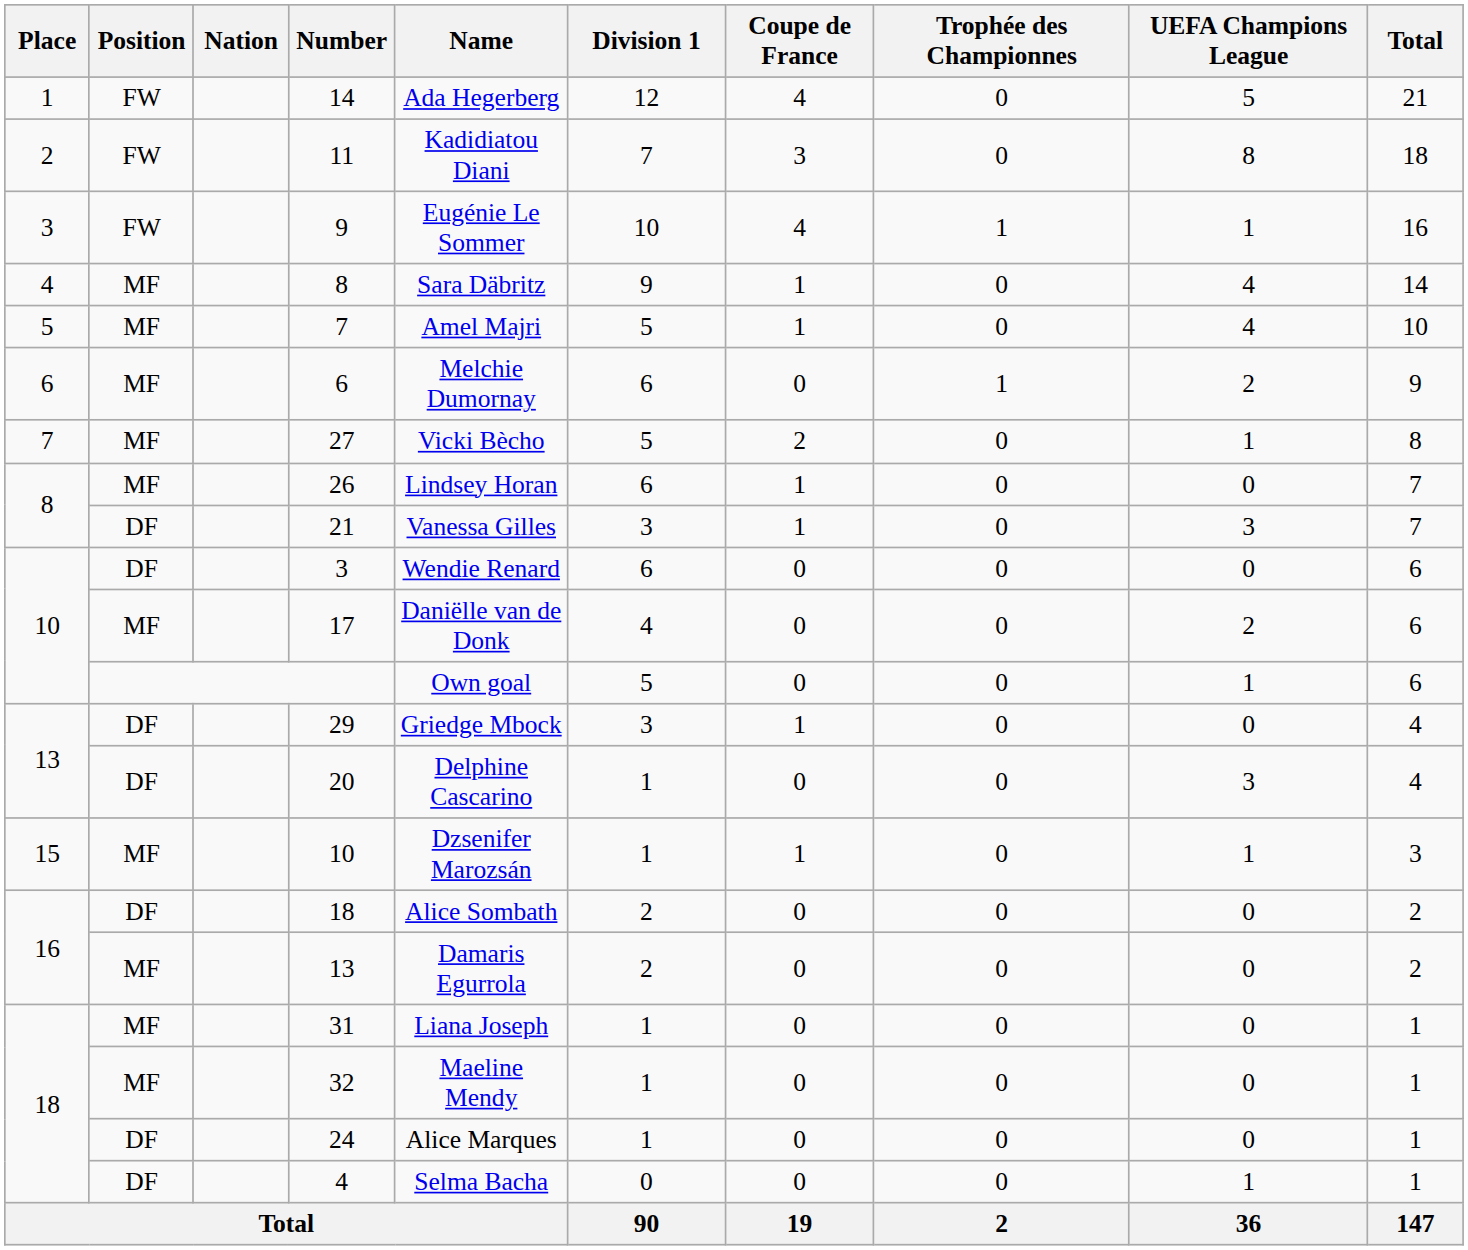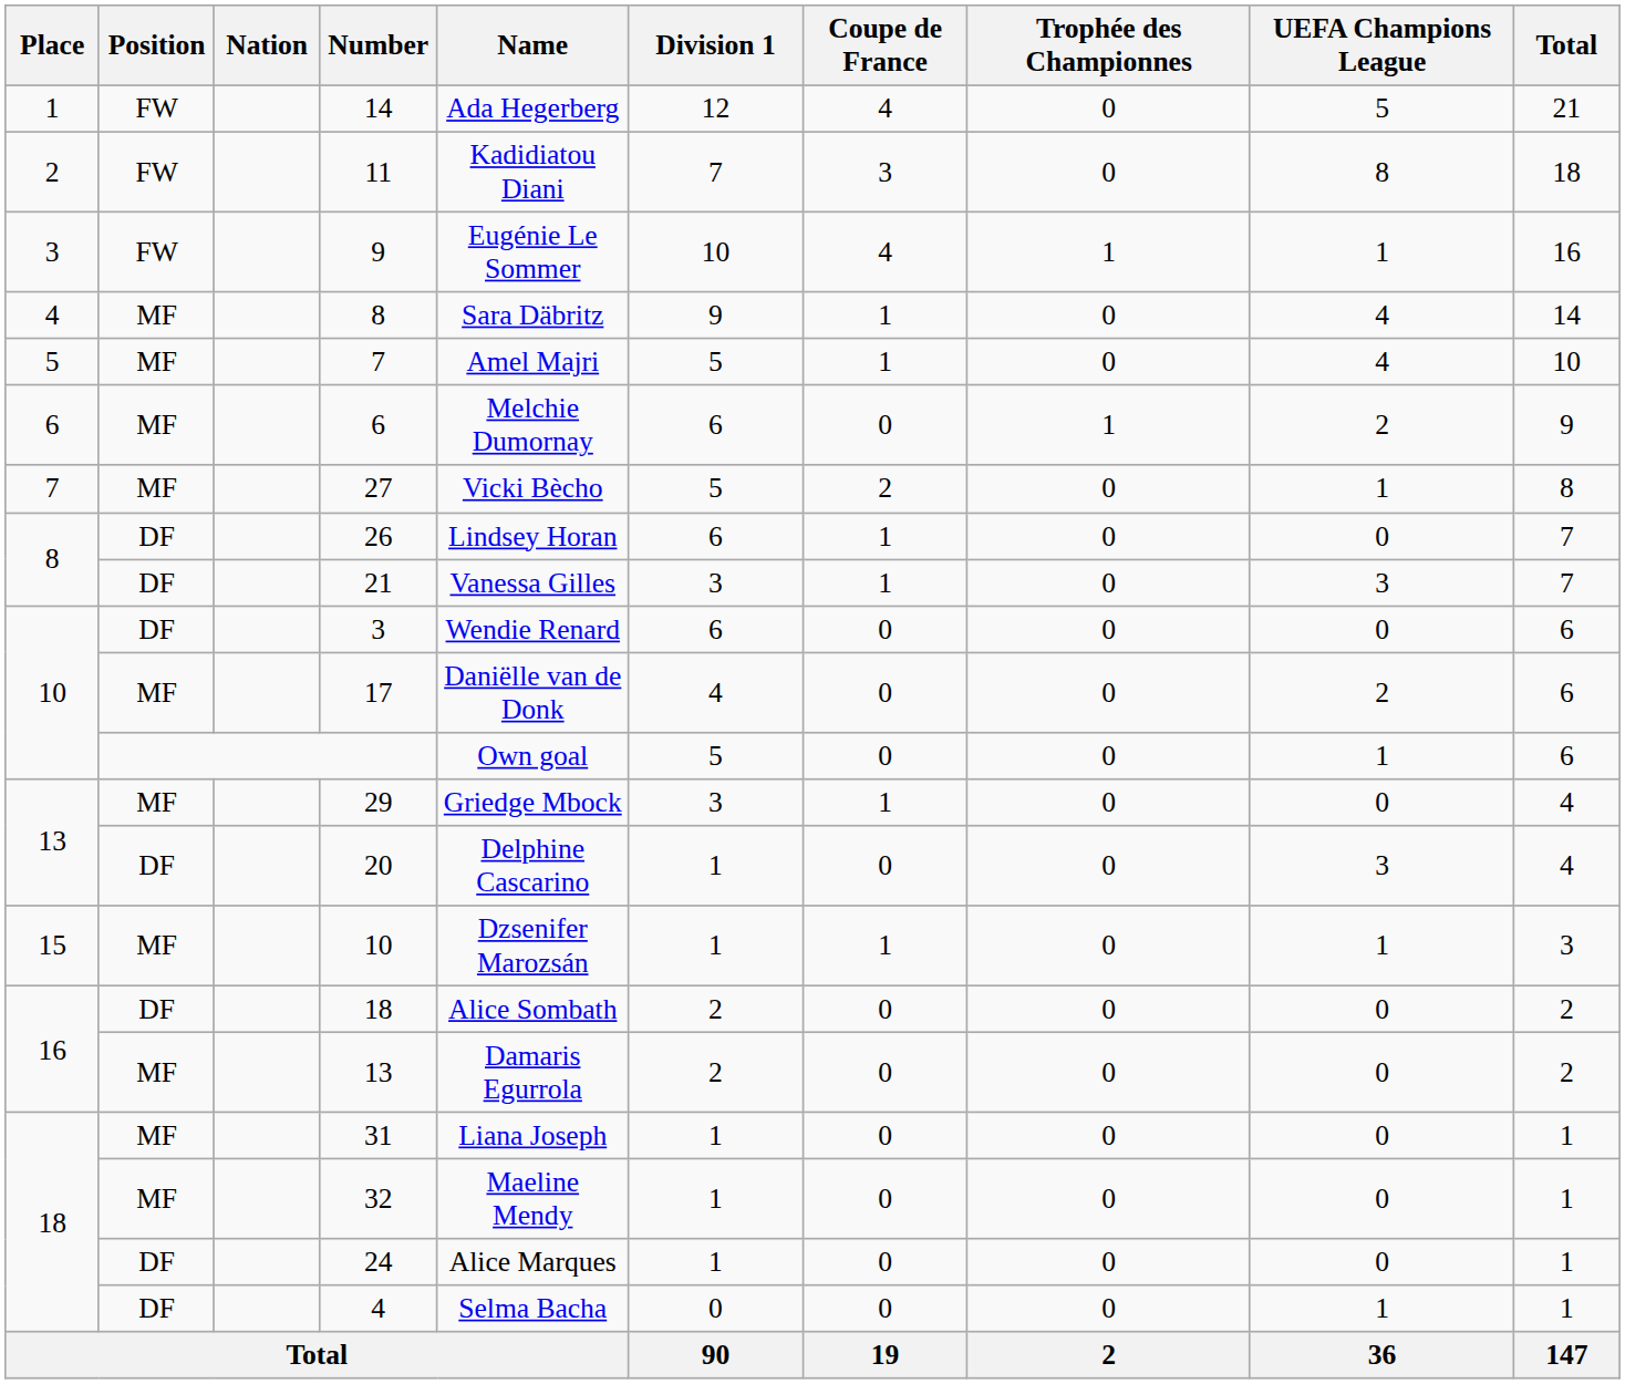 <table class="wikitable" style="font-size: 95%; text-align: center;">
 <tr>
 <th width=60>Place</th>
 <th width=60>Position</th>
 <th width=60>Nation</th>
 <th width=60>Number</th>
 <th width=150>Name</th>
 <th width=150>Division 1</th>
 <th width=150>Coupe de France</th>
 <th width=250>Trophée des Championnes</th>
 <th width=250>UEFA Champions League</th>
 <th width=80>Total</th>
 </tr>
 <tr>
 <td>1</td>
 <td>FW</td>
 <td></td>
 <td>14</td>
 <td><a href='#'>Ada Hegerberg</a></td>
 <td>12</td>
 <td>4</td>
 <td>0</td>
 <td>5</td>
 <td>21</td>
 </tr>
 <tr>
 <td>2</td>
 <td>FW</td>
 <td></td>
 <td>11</td>
 <td><a href='#'>Kadidiatou Diani</a></td>
 <td>7</td>
 <td>3</td>
 <td>0</td>
 <td>8</td>
 <td>18</td>
 </tr>
 <tr>
 <td>3</td>
 <td>FW</td>
 <td></td>
 <td>9</td>
 <td><a href='#'>Eugénie Le Sommer</a></td>
 <td>10</td>
 <td>4</td>
 <td>1</td>
 <td>1</td>
 <td>16</td>
 </tr>
 <tr>
 <td>4</td>
 <td>MF</td>
 <td></td>
 <td>8</td>
 <td><a href='#'>Sara Däbritz</a></td>
 <td>9</td>
 <td>1</td>
 <td>0</td>
 <td>4</td>
 <td>14</td>
 </tr>
 <tr>
 <td>5</td>
 <td>MF</td>
 <td></td>
 <td>7</td>
 <td><a href='#'>Amel Majri</a></td>
 <td>5</td>
 <td>1</td>
 <td>0</td>
 <td>4</td>
 <td>10</td>
 </tr>
 <tr>
 <td>6</td>
 <td>MF</td>
 <td></td>
 <td>6</td>
 <td><a href='#'>Melchie Dumornay</a></td>
 <td>6</td>
 <td>0</td>
 <td>1</td>
 <td>2</td>
 <td>9</td>
 </tr>
 <tr>
 <td>7</td>
 <td>MF</td>
 <td></td>
 <td>27</td>
 <td><a href='#'>Vicki Bècho</a></td>
 <td>5</td>
 <td>2</td>
 <td>0</td>
 <td>1</td>
 <td>8</td>
 </tr>
 <tr>
 <td rowspan="2">8</td>
-<td>MF</td>
+<td>DF</td>
 <td></td>
 <td>26</td>
 <td><a href='#'>Lindsey Horan</a></td>
 <td>6</td>
 <td>1</td>
 <td>0</td>
 <td>0</td>
 <td>7</td>
 </tr>
 <tr>
 <td>DF</td>
 <td></td>
 <td>21</td>
 <td><a href='#'>Vanessa Gilles</a></td>
 <td>3</td>
 <td>1</td>
 <td>0</td>
 <td>3</td>
 <td>7</td>
 </tr>
 <tr>
 <td rowspan="3">10</td>
 <td>DF</td>
 <td></td>
 <td>3</td>
 <td><a href='#'>Wendie Renard</a></td>
 <td>6</td>
 <td>0</td>
 <td>0</td>
 <td>0</td>
 <td>6</td>
 </tr>
 <tr>
 <td>MF</td>
 <td></td>
 <td>17</td>
 <td><a href='#'>Daniëlle van de Donk</a></td>
 <td>4</td>
 <td>0</td>
 <td>0</td>
 <td>2</td>
 <td>6</td>
 </tr>
 <tr>
 <td colspan="3"></td>
 <td><a href='#'>Own goal</a></td>
 <td>5</td>
 <td>0</td>
 <td>0</td>
 <td>1</td>
 <td>6</td>
 </tr>
 <tr>
 <td rowspan="2">13</td>
-<td>DF</td>
+<td>MF</td>
 <td></td>
 <td>29</td>
 <td><a href='#'>Griedge Mbock</a></td>
 <td>3</td>
 <td>1</td>
 <td>0</td>
 <td>0</td>
 <td>4</td>
 </tr>
 <tr>
 <td>DF</td>
 <td></td>
 <td>20</td>
 <td><a href='#'>Delphine Cascarino</a></td>
 <td>1</td>
 <td>0</td>
 <td>0</td>
 <td>3</td>
 <td>4</td>
 </tr>
 <tr>
 <td>15</td>
 <td>MF</td>
 <td></td>
 <td>10</td>
 <td><a href='#'>Dzsenifer Marozsán</a></td>
 <td>1</td>
 <td>1</td>
 <td>0</td>
 <td>1</td>
 <td>3</td>
 </tr>
 <tr>
 <td rowspan="2">16</td>
 <td>DF</td>
 <td></td>
 <td>18</td>
 <td><a href='#'>Alice Sombath</a></td>
 <td>2</td>
 <td>0</td>
 <td>0</td>
 <td>0</td>
 <td>2</td>
 </tr>
 <tr>
 <td>MF</td>
 <td></td>
 <td>13</td>
 <td><a href='#'>Damaris Egurrola</a></td>
 <td>2</td>
 <td>0</td>
 <td>0</td>
 <td>0</td>
 <td>2</td>
 </tr>
 <tr>
 <td rowspan="4">18</td>
 <td>MF</td>
 <td></td>
 <td>31</td>
 <td><a href='#'>Liana Joseph</a></td>
 <td>1</td>
 <td>0</td>
 <td>0</td>
 <td>0</td>
 <td>1</td>
 </tr>
 <tr>
 <td>MF</td>
 <td></td>
 <td>32</td>
 <td><a href='#'>Maeline Mendy</a></td>
 <td>1</td>
 <td>0</td>
 <td>0</td>
 <td>0</td>
 <td>1</td>
 </tr>
 <tr>
 <td>DF</td>
 <td></td>
 <td>24</td>
 <td>Alice Marques</td>
 <td>1</td>
 <td>0</td>
 <td>0</td>
 <td>0</td>
 <td>1</td>
 </tr>
 <tr>
 <td>DF</td>
 <td></td>
 <td>4</td>
 <td><a href='#'>Selma Bacha</a></td>
 <td>0</td>
 <td>0</td>
 <td>0</td>
 <td>1</td>
 <td>1</td>
 </tr>
 <tr>
 <th colspan=5>Total</th>
 <th>90</th>
 <th>19</th>
 <th>2</th>
 <th>36</th>
 <th>147</th>
 </tr>
 </table>
